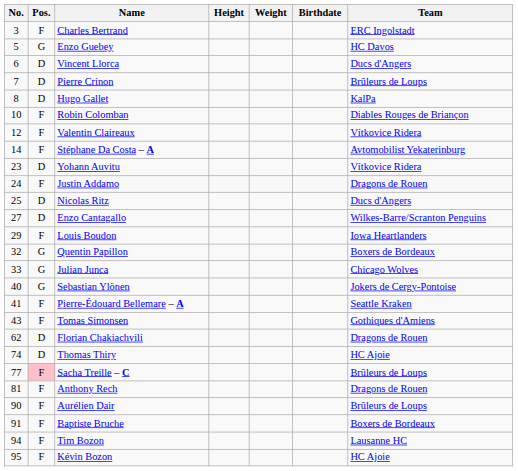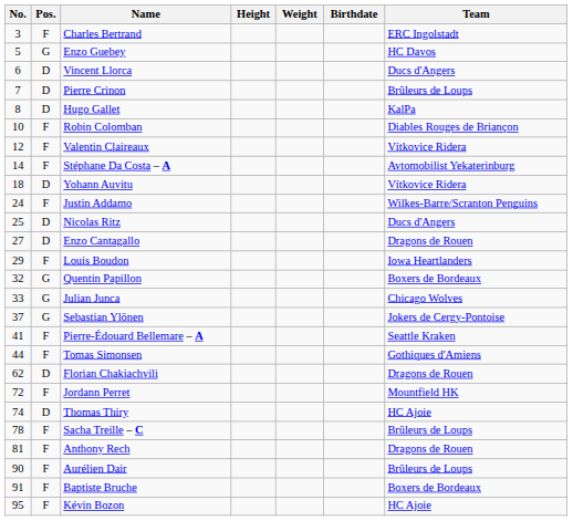 <table width="80%" class="wikitable sortable" style="font-size: 90%; text-align: center;">
 <tr>
 <th>No.</th>
 <th>Pos.</th>
 <th>Name</th>
 <th>Height</th>
 <th>Weight</th>
 <th>Birthdate</th>
 <th>Team</th>
 </tr>
 <tr>
 <td>3</td>
 <td>F</td>
 <td align=left><a href='#'>Charles Bertrand</a></td>
 <td></td>
 <td></td>
 <td></td>
 <td style="text-align:left;"> <a href='#'>ERC Ingolstadt</a></td>
 </tr>
 <tr>
 <td>5</td>
 <td>G</td>
 <td align=left><a href='#'>Enzo Guebey</a></td>
 <td></td>
 <td></td>
 <td></td>
 <td style="text-align:left;"> <a href='#'>HC Davos</a></td>
 </tr>
 <tr>
 <td>6</td>
 <td>D</td>
 <td align=left><a href='#'>Vincent Llorca</a></td>
 <td></td>
 <td></td>
 <td></td>
 <td style="text-align:left;"> <a href='#'>Ducs d'Angers</a></td>
 </tr>
 <tr>
 <td>7</td>
 <td>D</td>
 <td align=left><a href='#'>Pierre Crinon</a></td>
 <td></td>
 <td></td>
 <td></td>
 <td style="text-align:left;"> <a href='#'>Brûleurs de Loups</a></td>
 </tr>
 <tr>
 <td>8</td>
 <td>D</td>
 <td align=left><a href='#'>Hugo Gallet</a></td>
 <td></td>
 <td></td>
 <td></td>
 <td style="text-align:left;"> <a href='#'>KalPa</a></td>
 </tr>
 <tr>
 <td>10</td>
 <td>F</td>
 <td align=left><a href='#'>Robin Colomban</a></td>
 <td></td>
 <td></td>
 <td></td>
 <td style="text-align:left;"> <a href='#'>Diables Rouges de Briançon</a></td>
 </tr>
 <tr>
 <td>12</td>
 <td>F</td>
 <td align=left><a href='#'>Valentin Claireaux</a></td>
 <td></td>
 <td></td>
 <td></td>
 <td style="text-align:left;"> <a href='#'>Vítkovice Ridera</a></td>
 </tr>
 <tr>
 <td>14</td>
 <td>F</td>
 <td align=left><a href='#'>Stéphane Da Costa</a> – <strong><a href='#'>A</a></strong></td>
 <td></td>
 <td></td>
 <td></td>
 <td style="text-align:left;"> <a href='#'>Avtomobilist Yekaterinburg</a></td>
 </tr>
 <tr>
-<td>23</td>
+<td>18</td>
 <td>D</td>
 <td align=left><a href='#'>Yohann Auvitu</a></td>
 <td></td>
 <td></td>
 <td></td>
 <td style="text-align:left;"> <a href='#'>Vítkovice Ridera</a></td>
 </tr>
 <tr>
 <td>24</td>
 <td>F</td>
 <td align=left><a href='#'>Justin Addamo</a></td>
 <td></td>
 <td></td>
 <td></td>
-<td style="text-align:left;"> <a href='#'>Dragons de Rouen</a></td>
+<td style="text-align:left;"> <a href='#'>Wilkes-Barre/Scranton Penguins</a></td>
 </tr>
 <tr>
 <td>25</td>
 <td>D</td>
 <td align=left><a href='#'>Nicolas Ritz</a></td>
 <td></td>
 <td></td>
 <td></td>
 <td style="text-align:left;"> <a href='#'>Ducs d'Angers</a></td>
 </tr>
 <tr>
 <td>27</td>
 <td>D</td>
 <td align=left><a href='#'>Enzo Cantagallo</a></td>
 <td></td>
 <td></td>
 <td></td>
-<td style="text-align:left;"> <a href='#'>Wilkes-Barre/Scranton Penguins</a></td>
+<td style="text-align:left;"> <a href='#'>Dragons de Rouen</a></td>
 </tr>
 <tr>
 <td>29</td>
 <td>F</td>
 <td align=left><a href='#'>Louis Boudon</a></td>
 <td></td>
 <td></td>
 <td></td>
 <td style="text-align:left;"> <a href='#'>Iowa Heartlanders</a></td>
 </tr>
 <tr>
 <td>32</td>
 <td>G</td>
 <td align=left><a href='#'>Quentin Papillon</a></td>
 <td></td>
 <td></td>
 <td></td>
 <td style="text-align:left;"> <a href='#'>Boxers de Bordeaux</a></td>
 </tr>
 <tr>
 <td>33</td>
 <td>G</td>
 <td align=left><a href='#'>Julian Junca</a></td>
 <td></td>
 <td></td>
 <td></td>
 <td style="text-align:left;"> <a href='#'>Chicago Wolves</a></td>
 </tr>
 <tr>
-<td>40</td>
+<td>37</td>
 <td>G</td>
 <td align=left><a href='#'>Sebastian Ylönen</a></td>
 <td></td>
 <td></td>
 <td></td>
 <td style="text-align:left;"> <a href='#'>Jokers de Cergy-Pontoise</a></td>
 </tr>
 <tr>
 <td>41</td>
 <td>F</td>
 <td align=left><a href='#'>Pierre-Édouard Bellemare</a> – <strong><a href='#'>A</a></strong></td>
 <td></td>
 <td></td>
 <td></td>
 <td style="text-align:left;"> <a href='#'>Seattle Kraken</a></td>
 </tr>
 <tr>
-<td>43</td>
+<td>44</td>
 <td>F</td>
 <td align=left><a href='#'>Tomas Simonsen</a></td>
 <td></td>
 <td></td>
 <td></td>
 <td style="text-align:left;"> <a href='#'>Gothiques d'Amiens</a></td>
 </tr>
 <tr>
 <td>62</td>
 <td>D</td>
 <td align=left><a href='#'>Florian Chakiachvili</a></td>
 <td></td>
 <td></td>
 <td></td>
 <td style="text-align:left;"> <a href='#'>Dragons de Rouen</a></td>
 </tr>
 <tr>
+<td>72</td>
+<td>F</td>
+<td align=left><a href='#'>Jordann Perret</a></td>
+<td></td>
+<td></td>
+<td></td>
+<td style="text-align:left;"> <a href='#'>Mountfield HK</a></td>
+</tr>
+<tr>
 <td>74</td>
 <td>D</td>
 <td align=left><a href='#'>Thomas Thiry</a></td>
 <td></td>
 <td></td>
 <td></td>
 <td style="text-align:left;"> <a href='#'>HC Ajoie</a></td>
 </tr>
 <tr>
-<td>77</td>
-<td style="background: pink;">F</td>
+<td>78</td>
+<td>F</td>
 <td align=left><a href='#'>Sacha Treille</a> – <strong><a href='#'>C</a></strong></td>
 <td></td>
 <td></td>
 <td></td>
 <td style="text-align:left;"> <a href='#'>Brûleurs de Loups</a></td>
 </tr>
 <tr>
 <td>81</td>
 <td>F</td>
 <td align=left><a href='#'>Anthony Rech</a></td>
 <td></td>
 <td></td>
 <td></td>
 <td style="text-align:left;"> <a href='#'>Dragons de Rouen</a></td>
 </tr>
 <tr>
 <td>90</td>
 <td>F</td>
 <td align=left><a href='#'>Aurélien Dair</a></td>
 <td></td>
 <td></td>
 <td></td>
 <td style="text-align:left;"> <a href='#'>Brûleurs de Loups</a></td>
 </tr>
 <tr>
 <td>91</td>
 <td>F</td>
 <td align=left><a href='#'>Baptiste Bruche</a></td>
 <td></td>
 <td></td>
 <td></td>
 <td style="text-align:left;"> <a href='#'>Boxers de Bordeaux</a></td>
 </tr>
 <tr>
-<td>94</td>
-<td>F</td>
-<td align=left><a href='#'>Tim Bozon</a></td>
-<td></td>
-<td></td>
-<td></td>
-<td style="text-align:left;"> <a href='#'>Lausanne HC</a></td>
-</tr>
-<tr>
 <td>95</td>
 <td>F</td>
 <td align=left><a href='#'>Kévin Bozon</a></td>
 <td></td>
 <td></td>
 <td></td>
 <td style="text-align:left;"> <a href='#'>HC Ajoie</a></td>
 </tr>
 </table>
